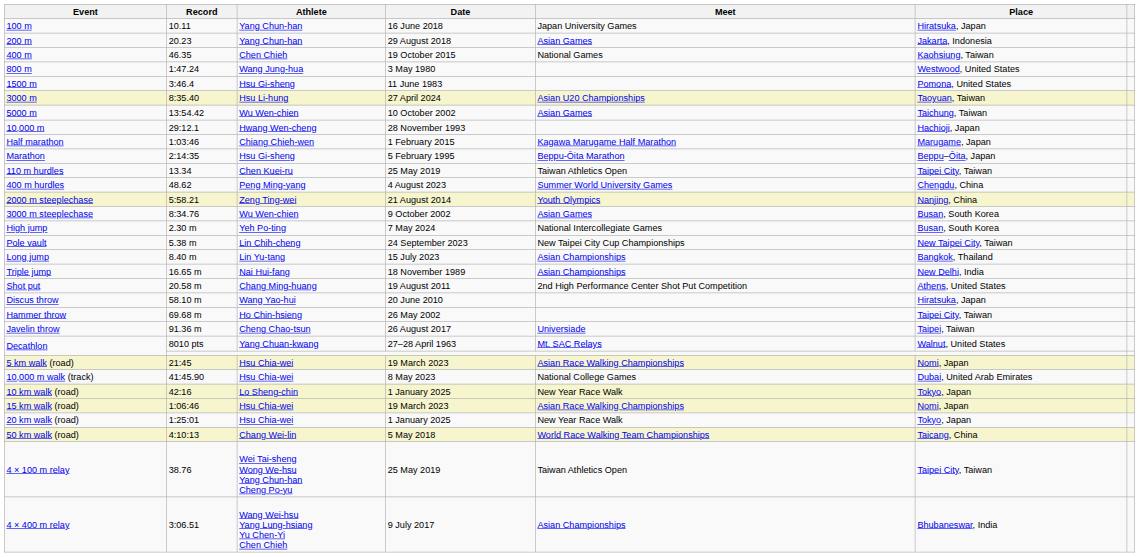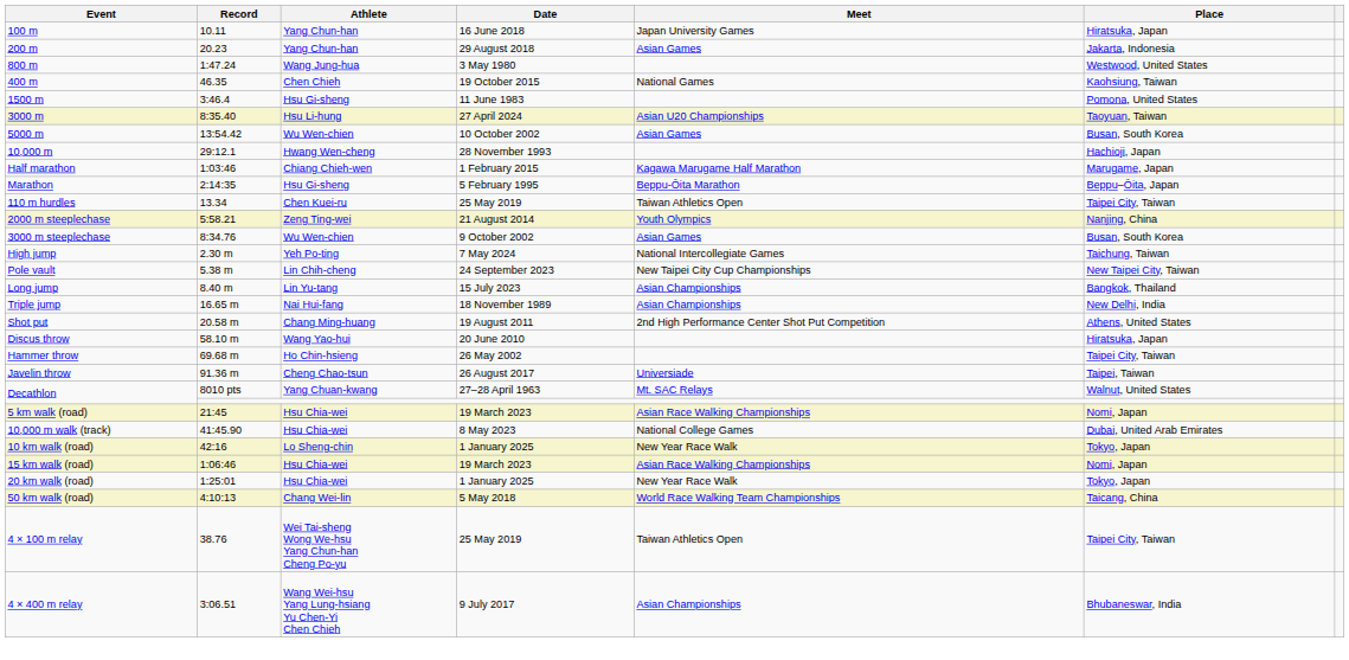 <table class="wikitable" style="font-size:95%; width: 95%;">
 <tr>
 <th>Event</th>
 <th>Record</th>
 <th>Athlete</th>
 <th>Date</th>
 <th>Meet</th>
 <th>Place</th>
 <th></th>
 </tr>
 <tr>
 <td><a href='#'>100 m</a></td>
 <td>10.11 </td>
 <td><a href='#'>Yang Chun-han</a></td>
 <td>16 June 2018</td>
 <td>Japan University Games</td>
 <td><a href='#'>Hiratsuka</a>, Japan</td>
 <td></td>
 </tr>
 <tr>
 <td><a href='#'>200 m</a></td>
 <td>20.23 </td>
 <td><a href='#'>Yang Chun-han</a></td>
 <td>29 August 2018</td>
 <td><a href='#'>Asian Games</a></td>
 <td><a href='#'>Jakarta</a>, Indonesia</td>
 <td></td>
 </tr>
 <tr>
+<td><a href='#'>800 m</a></td>
+<td>1:47.24</td>
+<td><a href='#'>Wang Jung-hua</a></td>
+<td>3 May 1980</td>
+<td></td>
+<td><a href='#'>Westwood</a>, United States</td>
+<td></td>
+</tr>
+<tr>
 <td><a href='#'>400 m</a></td>
 <td>46.35</td>
 <td><a href='#'>Chen Chieh</a></td>
 <td>19 October 2015</td>
 <td>National Games</td>
 <td><a href='#'>Kaohsiung</a>, Taiwan</td>
-<td></td>
-</tr>
-<tr>
-<td><a href='#'>800 m</a></td>
-<td>1:47.24</td>
-<td><a href='#'>Wang Jung-hua</a></td>
-<td>3 May 1980</td>
-<td></td>
-<td><a href='#'>Westwood</a>, United States</td>
 <td></td>
 </tr>
 <tr>
 <td><a href='#'>1500 m</a></td>
 <td>3:46.4 </td>
 <td><a href='#'>Hsu Gi-sheng</a></td>
 <td>11 June 1983</td>
 <td></td>
 <td><a href='#'>Pomona</a>, United States</td>
 <td></td>
 </tr>
 <tr style="background:#f6F5CE;">
 <td><a href='#'>3000 m</a></td>
 <td>8:35.40</td>
 <td><a href='#'>Hsu Li-hung</a></td>
 <td>27 April 2024</td>
 <td><a href='#'>Asian U20 Championships</a></td>
 <td><a href='#'>Taoyuan</a>, Taiwan</td>
 <td></td>
 </tr>
 <tr>
 <td><a href='#'>5000 m</a></td>
 <td>13:54.42</td>
 <td><a href='#'>Wu Wen-chien</a></td>
 <td>10 October 2002</td>
 <td><a href='#'>Asian Games</a></td>
-<td><a href='#'>Taichung</a>, Taiwan</td>
+<td><a href='#'>Busan</a>, South Korea</td>
 <td></td>
 </tr>
 <tr>
 <td><a href='#'>10,000 m</a></td>
 <td>29:12.1 </td>
 <td><a href='#'>Hwang Wen-cheng</a></td>
 <td>28 November 1993</td>
 <td></td>
 <td><a href='#'>Hachioji</a>, Japan</td>
 <td></td>
 </tr>
 <tr>
 <td><a href='#'>Half marathon</a></td>
 <td>1:03:46</td>
 <td><a href='#'>Chiang Chieh-wen</a></td>
 <td>1 February 2015</td>
 <td><a href='#'>Kagawa Marugame Half Marathon</a></td>
 <td><a href='#'>Marugame</a>, Japan</td>
 <td></td>
 </tr>
 <tr>
 <td><a href='#'>Marathon</a></td>
 <td>2:14:35</td>
 <td><a href='#'>Hsu Gi-sheng</a></td>
 <td>5 February 1995</td>
 <td><a href='#'>Beppu-Ōita Marathon</a></td>
 <td><a href='#'>Beppu</a>–<a href='#'>Ōita</a>, Japan</td>
 <td></td>
 </tr>
 <tr>
 <td><a href='#'>110 m hurdles</a></td>
 <td>13.34 </td>
 <td><a href='#'>Chen Kuei-ru</a></td>
 <td>25 May 2019</td>
 <td>Taiwan Athletics Open</td>
 <td><a href='#'>Taipei City</a>, Taiwan</td>
 <td></td>
 </tr>
-<tr>
-<td><a href='#'>400 m hurdles</a></td>
-<td>48.62</td>
-<td><a href='#'>Peng Ming-yang</a></td>
-<td>4 August 2023</td>
-<td><a href='#'>Summer World University Games</a></td>
-<td><a href='#'>Chengdu</a>, China</td>
-<td></td>
-</tr>
 <tr style="background:#f6F5CE;">
 <td><a href='#'>2000 m steeplechase</a></td>
 <td>5:58.21</td>
 <td><a href='#'>Zeng Ting-wei</a></td>
 <td>21 August 2014</td>
 <td><a href='#'>Youth Olympics</a></td>
 <td><a href='#'>Nanjing</a>, China</td>
 <td></td>
 </tr>
 <tr>
 <td><a href='#'>3000 m steeplechase</a></td>
 <td>8:34.76</td>
 <td><a href='#'>Wu Wen-chien</a></td>
 <td>9 October 2002</td>
 <td><a href='#'>Asian Games</a></td>
 <td><a href='#'>Busan</a>, South Korea</td>
 <td></td>
 </tr>
 <tr>
 <td><a href='#'>High jump</a></td>
 <td>2.30 m</td>
 <td><a href='#'>Yeh Po-ting</a></td>
 <td>7 May 2024</td>
 <td>National Intercollegiate Games</td>
-<td><a href='#'>Busan</a>, South Korea</td>
+<td><a href='#'>Taichung</a>, Taiwan</td>
 <td></td>
 </tr>
 <tr>
 <td><a href='#'>Pole vault</a></td>
 <td>5.38 m</td>
 <td><a href='#'>Lin Chih-cheng</a></td>
 <td>24 September 2023</td>
 <td>New Taipei City Cup Championships</td>
 <td><a href='#'>New Taipei City</a>, Taiwan</td>
 <td></td>
 </tr>
 <tr>
 <td><a href='#'>Long jump</a></td>
 <td>8.40 m </td>
 <td><a href='#'>Lin Yu-tang</a></td>
 <td>15 July 2023</td>
 <td><a href='#'>Asian Championships</a></td>
 <td><a href='#'>Bangkok</a>, Thailand</td>
 <td></td>
 </tr>
 <tr>
 <td><a href='#'>Triple jump</a></td>
 <td>16.65 m </td>
 <td><a href='#'>Nai Hui-fang</a></td>
 <td>18 November 1989</td>
 <td><a href='#'>Asian Championships</a></td>
 <td><a href='#'>New Delhi</a>, India</td>
 <td></td>
 </tr>
 <tr>
 <td><a href='#'>Shot put</a></td>
 <td>20.58 m</td>
 <td><a href='#'>Chang Ming-huang</a></td>
 <td>19 August 2011</td>
 <td>2nd High Performance Center Shot Put Competition</td>
 <td><a href='#'>Athens</a>, United States</td>
 <td></td>
 </tr>
 <tr>
 <td><a href='#'>Discus throw</a></td>
 <td>58.10 m</td>
 <td><a href='#'>Wang Yao-hui</a></td>
 <td>20 June 2010</td>
 <td></td>
 <td><a href='#'>Hiratsuka</a>, Japan</td>
 <td></td>
 </tr>
 <tr>
 <td><a href='#'>Hammer throw</a></td>
 <td>69.68 m</td>
 <td><a href='#'>Ho Chin-hsieng</a></td>
 <td>26 May 2002</td>
 <td></td>
 <td><a href='#'>Taipei City</a>, Taiwan</td>
 <td></td>
 </tr>
 <tr>
 <td><a href='#'>Javelin throw</a></td>
 <td>91.36 m</td>
 <td><a href='#'>Cheng Chao-tsun</a></td>
 <td>26 August 2017</td>
 <td><a href='#'>Universiade</a></td>
 <td><a href='#'>Taipei</a>, Taiwan</td>
 <td></td>
 </tr>
 <tr>
 <td rowspan=2><a href='#'>Decathlon</a></td>
 <td>8010 pts </td>
 <td><a href='#'>Yang Chuan-kwang</a></td>
 <td>27–28 April 1963</td>
 <td><a href='#'>Mt. SAC Relays</a></td>
 <td><a href='#'>Walnut</a>, United States</td>
 <td></td>
 </tr>
 <tr>
 <td colspan=5></td>
 <td></td>
 </tr>
 <tr style="background:#f6F5CE;">
 <td><a href='#'>5 km walk</a> (road)</td>
 <td>21:45</td>
 <td><a href='#'>Hsu Chia-wei</a></td>
 <td>19 March 2023</td>
 <td><a href='#'>Asian Race Walking Championships</a></td>
 <td><a href='#'>Nomi</a>, Japan</td>
 <td></td>
 </tr>
 <tr>
 <td><a href='#'>10,000 m walk</a> (track)</td>
 <td>41:45.90</td>
 <td><a href='#'>Hsu Chia-wei</a></td>
 <td>8 May 2023</td>
 <td>National College Games</td>
 <td><a href='#'>Dubai</a>, United Arab Emirates</td>
 <td></td>
 </tr>
 <tr style="background:#f6F5CE;">
 <td><a href='#'>10 km walk</a> (road)</td>
 <td>42:16</td>
 <td><a href='#'>Lo Sheng-chin</a></td>
 <td>1 January 2025</td>
 <td>New Year Race Walk</td>
 <td><a href='#'>Tokyo</a>, Japan</td>
 <td></td>
 </tr>
 <tr style="background:#f6F5CE;">
 <td><a href='#'>15 km walk</a> (road)</td>
 <td>1:06:46</td>
 <td><a href='#'>Hsu Chia-wei</a></td>
 <td>19 March 2023</td>
 <td><a href='#'>Asian Race Walking Championships</a></td>
 <td><a href='#'>Nomi</a>, Japan</td>
 <td></td>
 </tr>
 <tr>
 <td><a href='#'>20 km walk</a> (road)</td>
 <td>1:25:01</td>
 <td><a href='#'>Hsu Chia-wei</a></td>
 <td>1 January 2025</td>
 <td>New Year Race Walk</td>
 <td><a href='#'>Tokyo</a>, Japan</td>
 <td></td>
 </tr>
 <tr style="background:#f6F5CE;">
 <td><a href='#'>50 km walk</a> (road)</td>
 <td>4:10:13</td>
 <td><a href='#'>Chang Wei-lin</a></td>
 <td>5 May 2018</td>
 <td><a href='#'>World Race Walking Team Championships</a></td>
 <td><a href='#'>Taicang</a>, China</td>
 <td></td>
 </tr>
 <tr>
 <td><a href='#'>4 × 100 m relay</a></td>
 <td>38.76</td>
 <td><br><a href='#'>Wei Tai-sheng</a><br><a href='#'>Wong We-hsu</a><br><a href='#'>Yang Chun-han</a><br><a href='#'>Cheng Po-yu</a></td>
 <td>25 May 2019</td>
 <td>Taiwan Athletics Open</td>
 <td><a href='#'>Taipei City</a>, Taiwan</td>
 <td></td>
 </tr>
 <tr>
 <td><a href='#'>4 × 400 m relay</a></td>
 <td>3:06.51</td>
 <td><br><a href='#'>Wang Wei-hsu</a><br><a href='#'>Yang Lung-hsiang</a><br><a href='#'>Yu Chen-Yi</a><br><a href='#'>Chen Chieh</a></td>
 <td>9 July 2017</td>
 <td><a href='#'>Asian Championships</a></td>
 <td><a href='#'>Bhubaneswar</a>, India</td>
 <td></td>
 </tr>
 </table>
